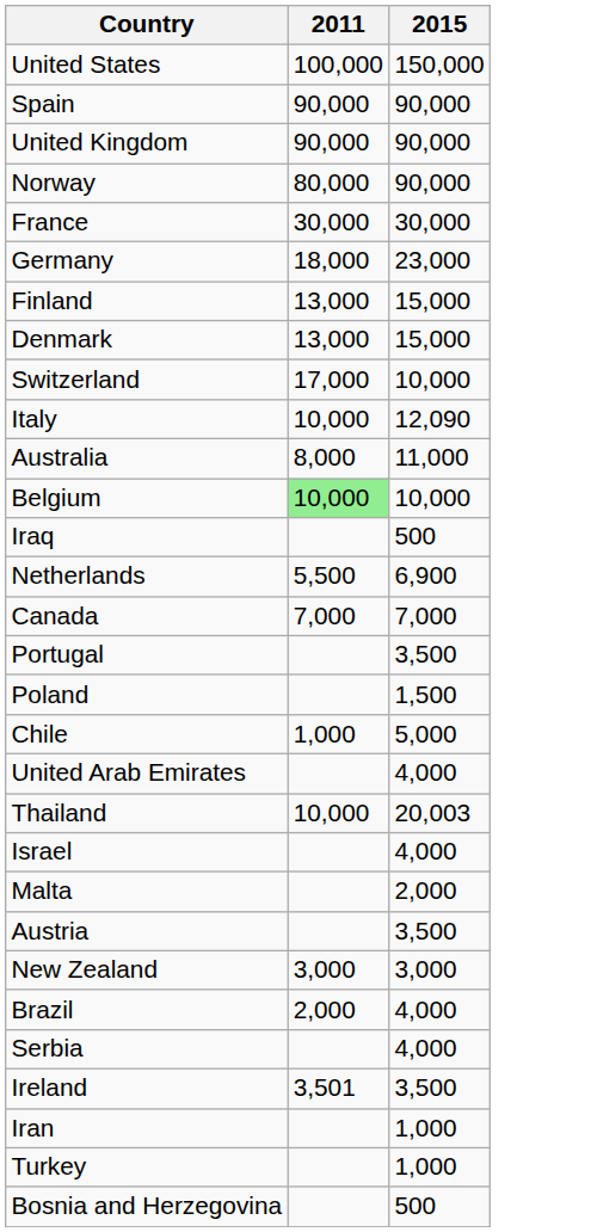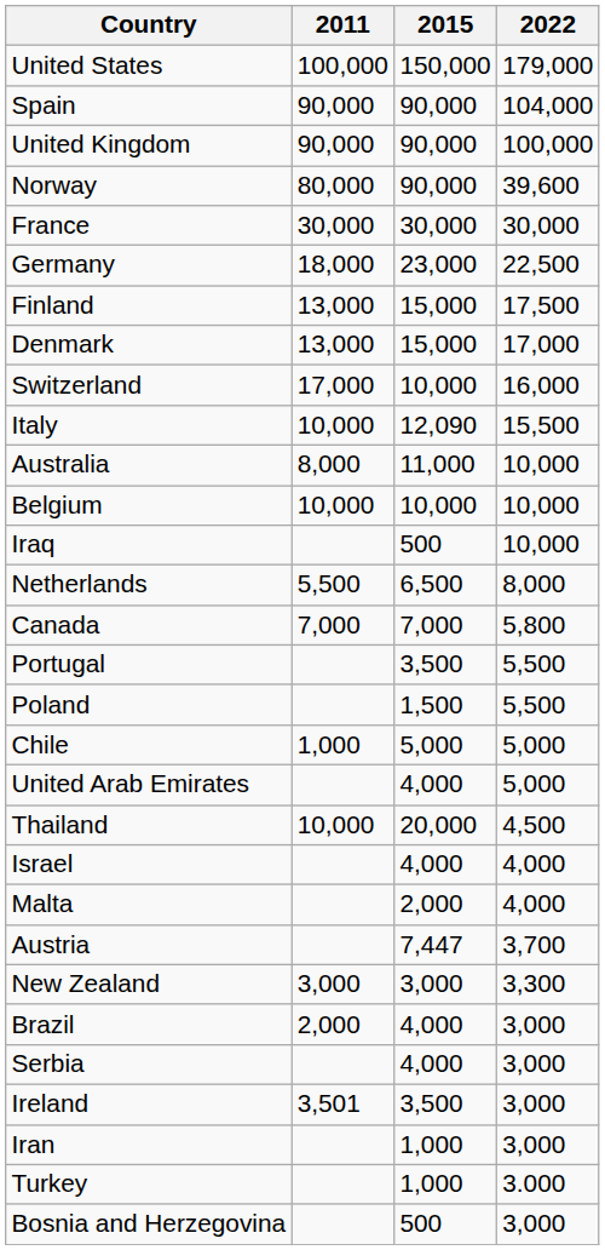 <table class="wikitable">
 <tr>
 <th>Country</th>
 <th>2011</th>
 <th>2015</th>
+<th>2022</th>
 </tr>
 <tr>
 <td>United States</td>
 <td>100,000</td>
 <td>150,000</td>
+<td>179,000</td>
 </tr>
 <tr>
 <td>Spain</td>
 <td>90,000</td>
 <td>90,000</td>
+<td>104,000</td>
 </tr>
 <tr>
 <td>United Kingdom</td>
 <td>90,000</td>
 <td>90,000</td>
+<td>100,000</td>
 </tr>
 <tr>
 <td>Norway</td>
 <td>80,000</td>
 <td>90,000</td>
+<td>39,600</td>
 </tr>
 <tr>
 <td>France</td>
+<td>30,000</td>
 <td>30,000</td>
 <td>30,000</td>
 </tr>
 <tr>
 <td>Germany</td>
 <td>18,000</td>
 <td>23,000</td>
+<td>22,500</td>
 </tr>
 <tr>
 <td>Finland</td>
 <td>13,000</td>
 <td>15,000</td>
+<td>17,500</td>
 </tr>
 <tr>
 <td>Denmark</td>
 <td>13,000</td>
 <td>15,000</td>
+<td>17,000</td>
 </tr>
 <tr>
 <td>Switzerland</td>
 <td>17,000</td>
 <td>10,000</td>
+<td>16,000</td>
 </tr>
 <tr>
 <td>Italy</td>
 <td>10,000</td>
 <td>12,090</td>
+<td>15,500</td>
 </tr>
 <tr>
 <td>Australia</td>
 <td>8,000</td>
 <td>11,000</td>
+<td>10,000</td>
 </tr>
 <tr>
 <td>Belgium</td>
-<td style="background: lightgreen;">10,000</td>
+<td>10,000</td>
+<td>10,000</td>
 <td>10,000</td>
 </tr>
 <tr>
 <td>Iraq</td>
 <td></td>
 <td>500</td>
+<td>10,000</td>
 </tr>
 <tr>
 <td>Netherlands</td>
 <td>5,500</td>
-<td>6,900</td>
+<td>6,500</td>
+<td>8,000</td>
 </tr>
 <tr>
 <td>Canada</td>
 <td>7,000</td>
 <td>7,000</td>
+<td>5,800</td>
 </tr>
 <tr>
 <td>Portugal</td>
 <td></td>
 <td>3,500</td>
+<td>5,500</td>
 </tr>
 <tr>
 <td>Poland</td>
 <td></td>
 <td>1,500</td>
+<td>5,500</td>
 </tr>
 <tr>
 <td>Chile</td>
 <td>1,000</td>
+<td>5,000</td>
 <td>5,000</td>
 </tr>
 <tr>
 <td>United Arab Emirates</td>
 <td></td>
 <td>4,000</td>
+<td>5,000</td>
 </tr>
 <tr>
 <td>Thailand</td>
 <td>10,000</td>
-<td>20,003</td>
+<td>20,000</td>
+<td>4,500</td>
 </tr>
 <tr>
 <td>Israel</td>
 <td></td>
+<td>4,000</td>
 <td>4,000</td>
 </tr>
 <tr>
 <td>Malta</td>
 <td></td>
 <td>2,000</td>
+<td>4,000</td>
 </tr>
 <tr>
 <td>Austria</td>
 <td></td>
-<td>3,500</td>
+<td>7,447</td>
+<td>3,700</td>
 </tr>
 <tr>
 <td>New Zealand</td>
 <td>3,000</td>
 <td>3,000</td>
+<td>3,300</td>
 </tr>
 <tr>
 <td>Brazil</td>
 <td>2,000</td>
 <td>4,000</td>
+<td>3,000</td>
 </tr>
 <tr>
 <td>Serbia</td>
 <td></td>
 <td>4,000</td>
+<td>3,000</td>
 </tr>
 <tr>
 <td>Ireland</td>
 <td>3,501</td>
 <td>3,500</td>
+<td>3,000</td>
 </tr>
 <tr>
 <td>Iran</td>
 <td></td>
 <td>1,000</td>
+<td>3,000</td>
 </tr>
 <tr>
 <td>Turkey</td>
 <td></td>
 <td>1,000</td>
+<td>3.000</td>
 </tr>
 <tr>
 <td>Bosnia and Herzegovina</td>
 <td></td>
 <td>500</td>
+<td>3,000</td>
 </tr>
 </table>
